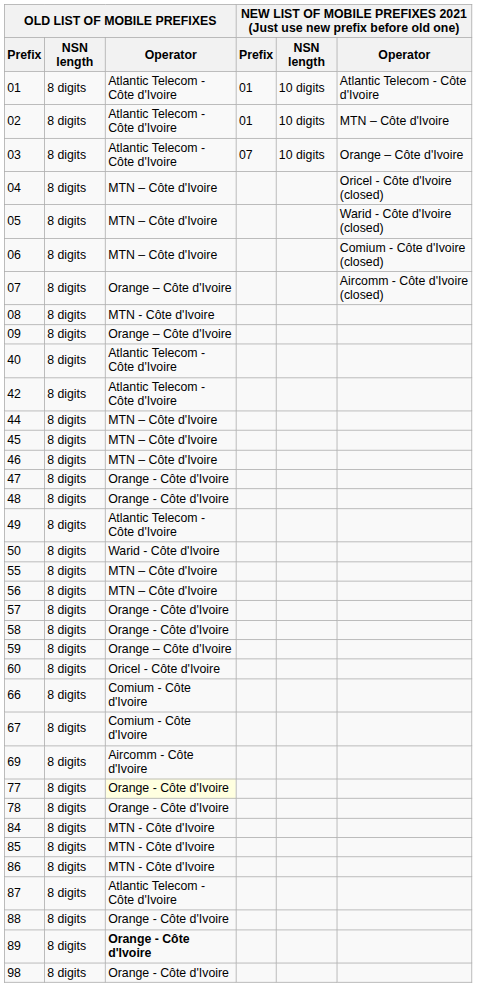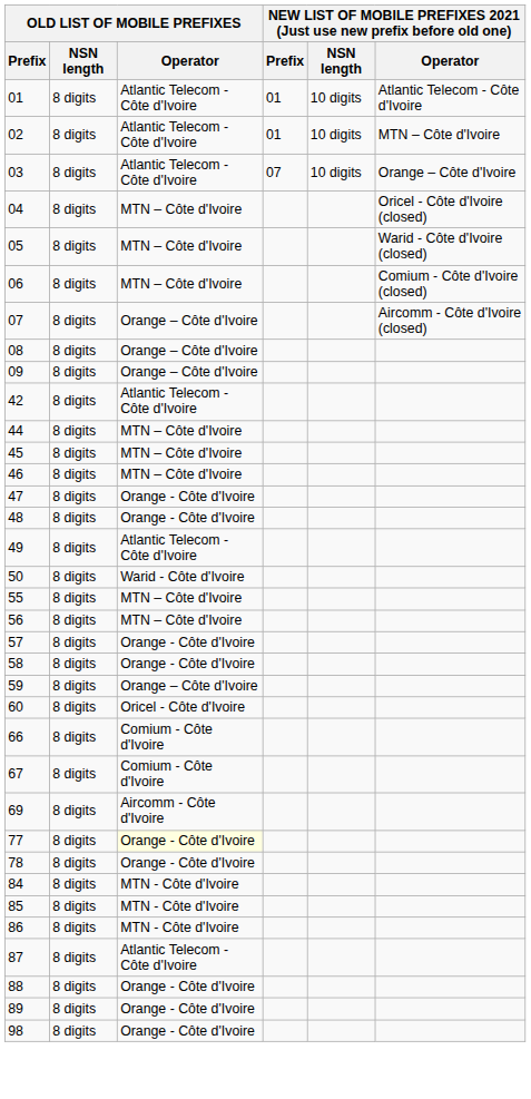 <table class="wikitable" border=1>
 <tr>
 <th colspan="3">OLD LIST OF MOBILE PREFIXES</th>
 <th colspan="3">NEW LIST OF MOBILE PREFIXES 2021<br>(Just use new prefix before old one)</th>
 </tr>
 <tr>
 <th>Prefix</th>
 <th>NSN length</th>
 <th>Operator</th>
 <th>Prefix</th>
 <th>NSN length</th>
 <th>Operator</th>
 </tr>
 <tr>
 <td>01</td>
 <td>8 digits</td>
 <td>Atlantic Telecom - Côte d'Ivoire</td>
 <td>01</td>
 <td>10 digits</td>
 <td>Atlantic Telecom - Côte d'Ivoire</td>
 </tr>
 <tr>
 <td>02</td>
 <td>8 digits</td>
 <td>Atlantic Telecom - Côte d'Ivoire</td>
 <td>01</td>
 <td>10 digits</td>
 <td>MTN – Côte d'Ivoire</td>
 </tr>
 <tr>
 <td>03</td>
 <td>8 digits</td>
 <td>Atlantic Telecom - Côte d'Ivoire</td>
 <td>07</td>
 <td>10 digits</td>
 <td>Orange – Côte d'Ivoire</td>
 </tr>
 <tr>
 <td>04</td>
 <td>8 digits</td>
 <td>MTN – Côte d'Ivoire</td>
 <td></td>
 <td></td>
 <td>Oricel - Côte d'Ivoire (closed)</td>
 </tr>
 <tr>
 <td>05</td>
 <td>8 digits</td>
 <td>MTN – Côte d'Ivoire</td>
 <td></td>
 <td></td>
 <td>Warid - Côte d'Ivoire (closed)</td>
 </tr>
 <tr>
 <td>06</td>
 <td>8 digits</td>
 <td>MTN – Côte d'Ivoire</td>
 <td></td>
 <td></td>
 <td>Comium - Côte d'Ivoire (closed)</td>
 </tr>
 <tr>
 <td>07</td>
 <td>8 digits</td>
 <td>Orange – Côte d'Ivoire</td>
 <td></td>
 <td></td>
 <td>Aircomm - Côte d'Ivoire (closed)</td>
 </tr>
 <tr>
 <td>08</td>
 <td>8 digits</td>
-<td>MTN - Côte d'Ivoire</td>
+<td>Orange – Côte d'Ivoire</td>
 <td></td>
 <td></td>
 <td></td>
 </tr>
 <tr>
 <td>09</td>
 <td>8 digits</td>
 <td>Orange – Côte d'Ivoire</td>
-<td></td>
-<td></td>
-<td></td>
-</tr>
-<tr>
-<td>40</td>
-<td>8 digits</td>
-<td>Atlantic Telecom - Côte d'Ivoire</td>
 <td></td>
 <td></td>
 <td></td>
 </tr>
 <tr>
 <td>42</td>
 <td>8 digits</td>
 <td>Atlantic Telecom - Côte d'Ivoire</td>
 <td></td>
 <td></td>
 <td></td>
 </tr>
 <tr>
 <td>44</td>
 <td>8 digits</td>
 <td>MTN – Côte d'Ivoire</td>
 <td></td>
 <td></td>
 <td></td>
 </tr>
 <tr>
 <td>45</td>
 <td>8 digits</td>
 <td>MTN – Côte d'Ivoire</td>
 <td></td>
 <td></td>
 <td></td>
 </tr>
 <tr>
 <td>46</td>
 <td>8 digits</td>
 <td>MTN – Côte d'Ivoire</td>
 <td></td>
 <td></td>
 <td></td>
 </tr>
 <tr>
 <td>47</td>
 <td>8 digits</td>
 <td>Orange - Côte d'Ivoire</td>
 <td></td>
 <td></td>
 <td></td>
 </tr>
 <tr>
 <td>48</td>
 <td>8 digits</td>
 <td>Orange - Côte d'Ivoire</td>
 <td></td>
 <td></td>
 <td></td>
 </tr>
 <tr>
 <td>49</td>
 <td>8 digits</td>
 <td>Atlantic Telecom - Côte d'Ivoire</td>
 <td></td>
 <td></td>
 <td></td>
 </tr>
 <tr>
 <td>50</td>
 <td>8 digits</td>
 <td>Warid - Côte d'Ivoire</td>
 <td></td>
 <td></td>
 <td></td>
 </tr>
 <tr>
 <td>55</td>
 <td>8 digits</td>
 <td>MTN – Côte d'Ivoire</td>
 <td></td>
 <td></td>
 <td></td>
 </tr>
 <tr>
 <td>56</td>
 <td>8 digits</td>
 <td>MTN – Côte d'Ivoire</td>
 <td></td>
 <td></td>
 <td></td>
 </tr>
 <tr>
 <td>57</td>
 <td>8 digits</td>
 <td>Orange - Côte d'Ivoire</td>
 <td></td>
 <td></td>
 <td></td>
 </tr>
 <tr>
 <td>58</td>
 <td>8 digits</td>
 <td>Orange - Côte d'Ivoire</td>
 <td></td>
 <td></td>
 <td></td>
 </tr>
 <tr>
 <td>59</td>
 <td>8 digits</td>
 <td>Orange – Côte d'Ivoire</td>
 <td></td>
 <td></td>
 <td></td>
 </tr>
 <tr>
 <td>60</td>
 <td>8 digits</td>
 <td>Oricel - Côte d'Ivoire</td>
 <td></td>
 <td></td>
 <td></td>
 </tr>
 <tr>
 <td>66</td>
 <td>8 digits</td>
 <td>Comium - Côte d'Ivoire</td>
 <td></td>
 <td></td>
 <td></td>
 </tr>
 <tr>
 <td>67</td>
 <td>8 digits</td>
 <td>Comium - Côte d'Ivoire</td>
 <td></td>
 <td></td>
 <td></td>
 </tr>
 <tr>
 <td>69</td>
 <td>8 digits</td>
 <td>Aircomm - Côte d'Ivoire</td>
 <td></td>
 <td></td>
 <td></td>
 </tr>
 <tr>
 <td>77</td>
 <td>8 digits</td>
 <td style="background: lightyellow;">Orange - Côte d'Ivoire</td>
 <td></td>
 <td></td>
 <td></td>
 </tr>
 <tr>
 <td>78</td>
 <td>8 digits</td>
 <td>Orange - Côte d'Ivoire</td>
 <td></td>
 <td></td>
 <td></td>
 </tr>
 <tr>
 <td>84</td>
 <td>8 digits</td>
 <td>MTN - Côte d'Ivoire</td>
 <td></td>
 <td></td>
 <td></td>
 </tr>
 <tr>
 <td>85</td>
 <td>8 digits</td>
 <td>MTN - Côte d'Ivoire</td>
 <td></td>
 <td></td>
 <td></td>
 </tr>
 <tr>
 <td>86</td>
 <td>8 digits</td>
 <td>MTN - Côte d'Ivoire</td>
 <td></td>
 <td></td>
 <td></td>
 </tr>
 <tr>
 <td>87</td>
 <td>8 digits</td>
 <td>Atlantic Telecom - Côte d'Ivoire</td>
 <td></td>
 <td></td>
 <td></td>
 </tr>
 <tr>
 <td>88</td>
 <td>8 digits</td>
 <td>Orange - Côte d'Ivoire</td>
 <td></td>
 <td></td>
 <td></td>
 </tr>
 <tr>
 <td>89</td>
 <td>8 digits</td>
-<td><strong>Orange - Côte d'Ivoire</strong></td>
+<td>Orange - Côte d'Ivoire</td>
 <td></td>
 <td></td>
 <td></td>
 </tr>
 <tr>
 <td>98</td>
 <td>8 digits</td>
 <td>Orange - Côte d'Ivoire</td>
 <td></td>
 <td></td>
 <td></td>
 </tr>
 </table>
